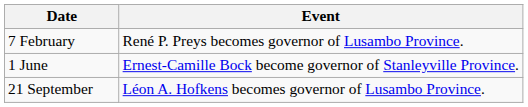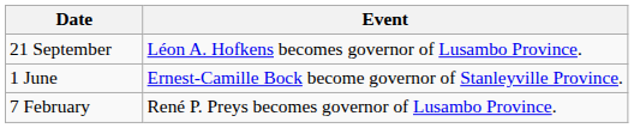 <table class=wikitable>
 <tr>
 <th style="width:7em">Date</th>
 <th>Event</th>
 </tr>
 <tr>
-<td>7 February</td>
-<td>René P. Preys becomes governor of <a href='#'>Lusambo Province</a>.</td>
+<td>21 September</td>
+<td><a href='#'>Léon A. Hofkens</a> becomes governor of <a href='#'>Lusambo Province</a>.</td>
 </tr>
 <tr>
 <td>1 June</td>
 <td><a href='#'>Ernest-Camille Bock</a> become governor of <a href='#'>Stanleyville Province</a>.</td>
 </tr>
 <tr>
-<td>21 September</td>
-<td><a href='#'>Léon A. Hofkens</a> becomes governor of <a href='#'>Lusambo Province</a>.</td>
+<td>7 February</td>
+<td>René P. Preys becomes governor of <a href='#'>Lusambo Province</a>.</td>
 </tr>
 </table>
